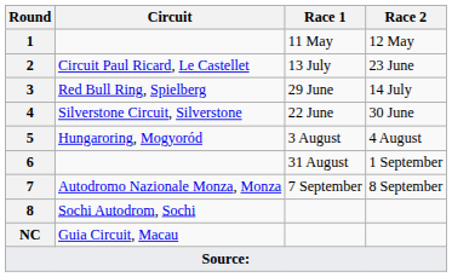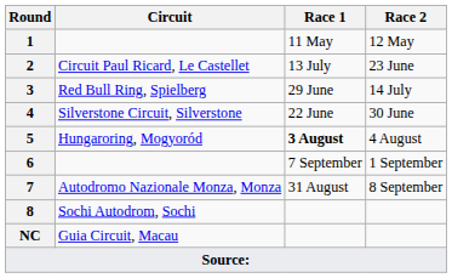 <table class=wikitable style="font-size:85%;">
 <tr>
 <th>Round</th>
 <th>Circuit</th>
 <th>Race 1</th>
 <th>Race 2</th>
 </tr>
 <tr>
 <th>1</th>
 <td></td>
 <td>11 May</td>
 <td>12 May</td>
 </tr>
 <tr>
 <th>2</th>
 <td> <a href='#'>Circuit Paul Ricard</a>, <a href='#'>Le Castellet</a></td>
 <td>13 July</td>
 <td>23 June</td>
 </tr>
 <tr>
 <th>3</th>
 <td> <a href='#'>Red Bull Ring</a>, <a href='#'>Spielberg</a></td>
 <td>29 June</td>
 <td>14 July</td>
 </tr>
 <tr>
 <th>4</th>
 <td> <a href='#'>Silverstone Circuit</a>, <a href='#'>Silverstone</a></td>
 <td>22 June</td>
 <td>30 June</td>
 </tr>
 <tr>
 <th>5</th>
 <td> <a href='#'>Hungaroring</a>, <a href='#'>Mogyoród</a></td>
-<td>3 August</td>
+<td><strong>3 August</strong></td>
 <td>4 August</td>
 </tr>
 <tr>
 <th>6</th>
 <td></td>
-<td>31 August</td>
+<td>7 September</td>
 <td>1 September</td>
 </tr>
 <tr>
 <th>7</th>
 <td> <a href='#'>Autodromo Nazionale Monza</a>, <a href='#'>Monza</a></td>
-<td>7 September</td>
+<td>31 August</td>
 <td>8 September</td>
 </tr>
 <tr>
 <th>8</th>
 <td> <a href='#'>Sochi Autodrom</a>, <a href='#'>Sochi</a></td>
 <td></td>
 <td></td>
 </tr>
 <tr>
 <th>NC</th>
 <td> <a href='#'>Guia Circuit</a>, <a href='#'>Macau</a></td>
 <td></td>
 <td></td>
 </tr>
 <tr>
 <td style="background-color:#EAECF0; text-align:center" colspan="4"><strong>Source:</strong></td>
 </tr>
 </table>
